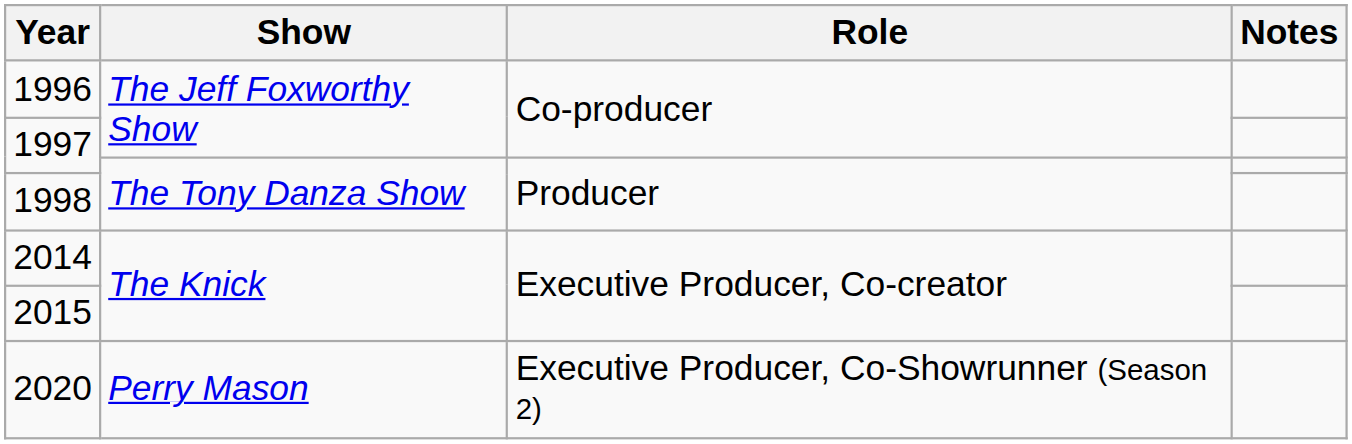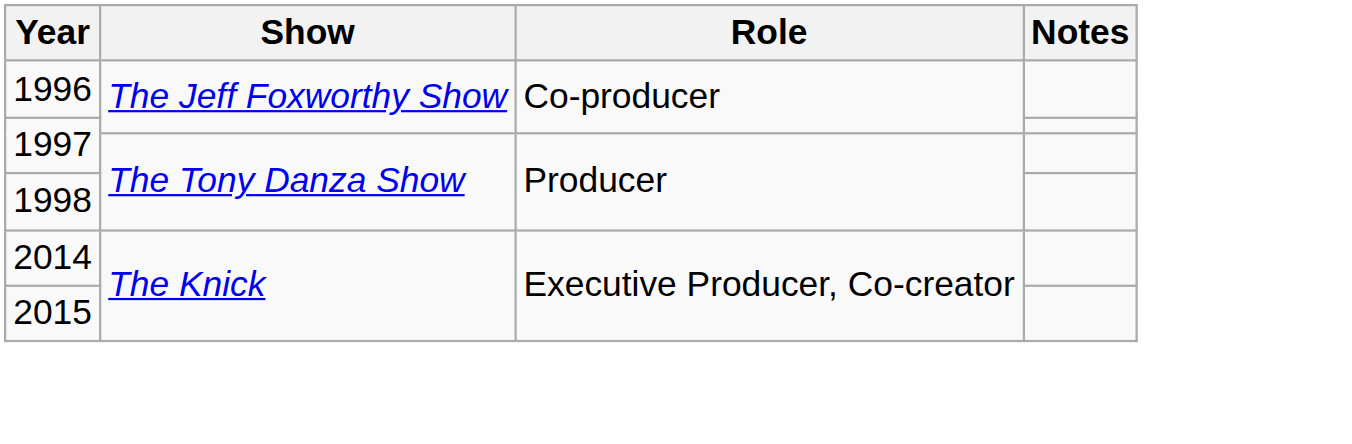 <table class="wikitable sortable">
 <tr>
 <th>Year</th>
 <th>Show</th>
 <th>Role</th>
 <th>Notes</th>
 </tr>
 <tr>
 <td>1996</td>
 <td rowspan="2"><em><a href='#'>The Jeff Foxworthy Show</a></em></td>
 <td rowspan="2">Co-producer</td>
 <td></td>
 </tr>
 <tr>
 <td rowspan="2">1997</td>
 <td></td>
 </tr>
 <tr>
 <td rowspan="2"><em><a href='#'>The Tony Danza Show</a></em></td>
 <td rowspan="2">Producer</td>
 <td></td>
 </tr>
 <tr>
 <td>1998</td>
 <td></td>
 </tr>
 <tr>
 <td>2014</td>
 <td rowspan="2"><em><a href='#'>The Knick</a></em></td>
 <td rowspan="2">Executive Producer, Co-creator</td>
 <td></td>
 </tr>
 <tr>
 <td>2015</td>
 <td></td>
 </tr>
-<tr>
-<td>2020</td>
-<td><em><a href='#'>Perry Mason</a></em></td>
-<td>Executive Producer, Co-Showrunner <small>(Season 2)</small></td>
-<td></td>
-</tr>
 </table>
